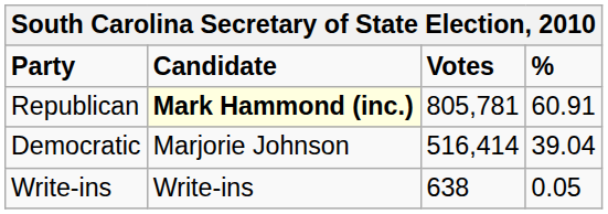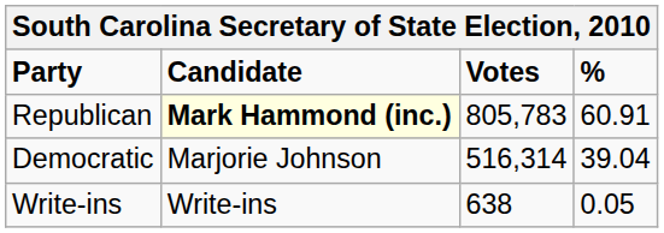 <table class="wikitable">
 <tr>
 <th colspan="4">South Carolina Secretary of State Election, 2010</th>
 </tr>
 <tr>
 <td><strong>Party</strong></td>
 <td><strong>Candidate</strong></td>
 <td><strong>Votes</strong></td>
 <td><strong>%</strong></td>
 </tr>
 <tr>
 <td>Republican</td>
 <td style="background: lightyellow;"><strong>Mark Hammond (inc.)</strong></td>
-<td>805,781</td>
+<td>805,783</td>
 <td>60.91</td>
 </tr>
 <tr>
 <td>Democratic</td>
 <td>Marjorie Johnson</td>
-<td>516,414</td>
+<td>516,314</td>
 <td>39.04</td>
 </tr>
 <tr>
 <td>Write-ins</td>
 <td>Write-ins</td>
 <td>638</td>
 <td>0.05</td>
 </tr>
 </table>
